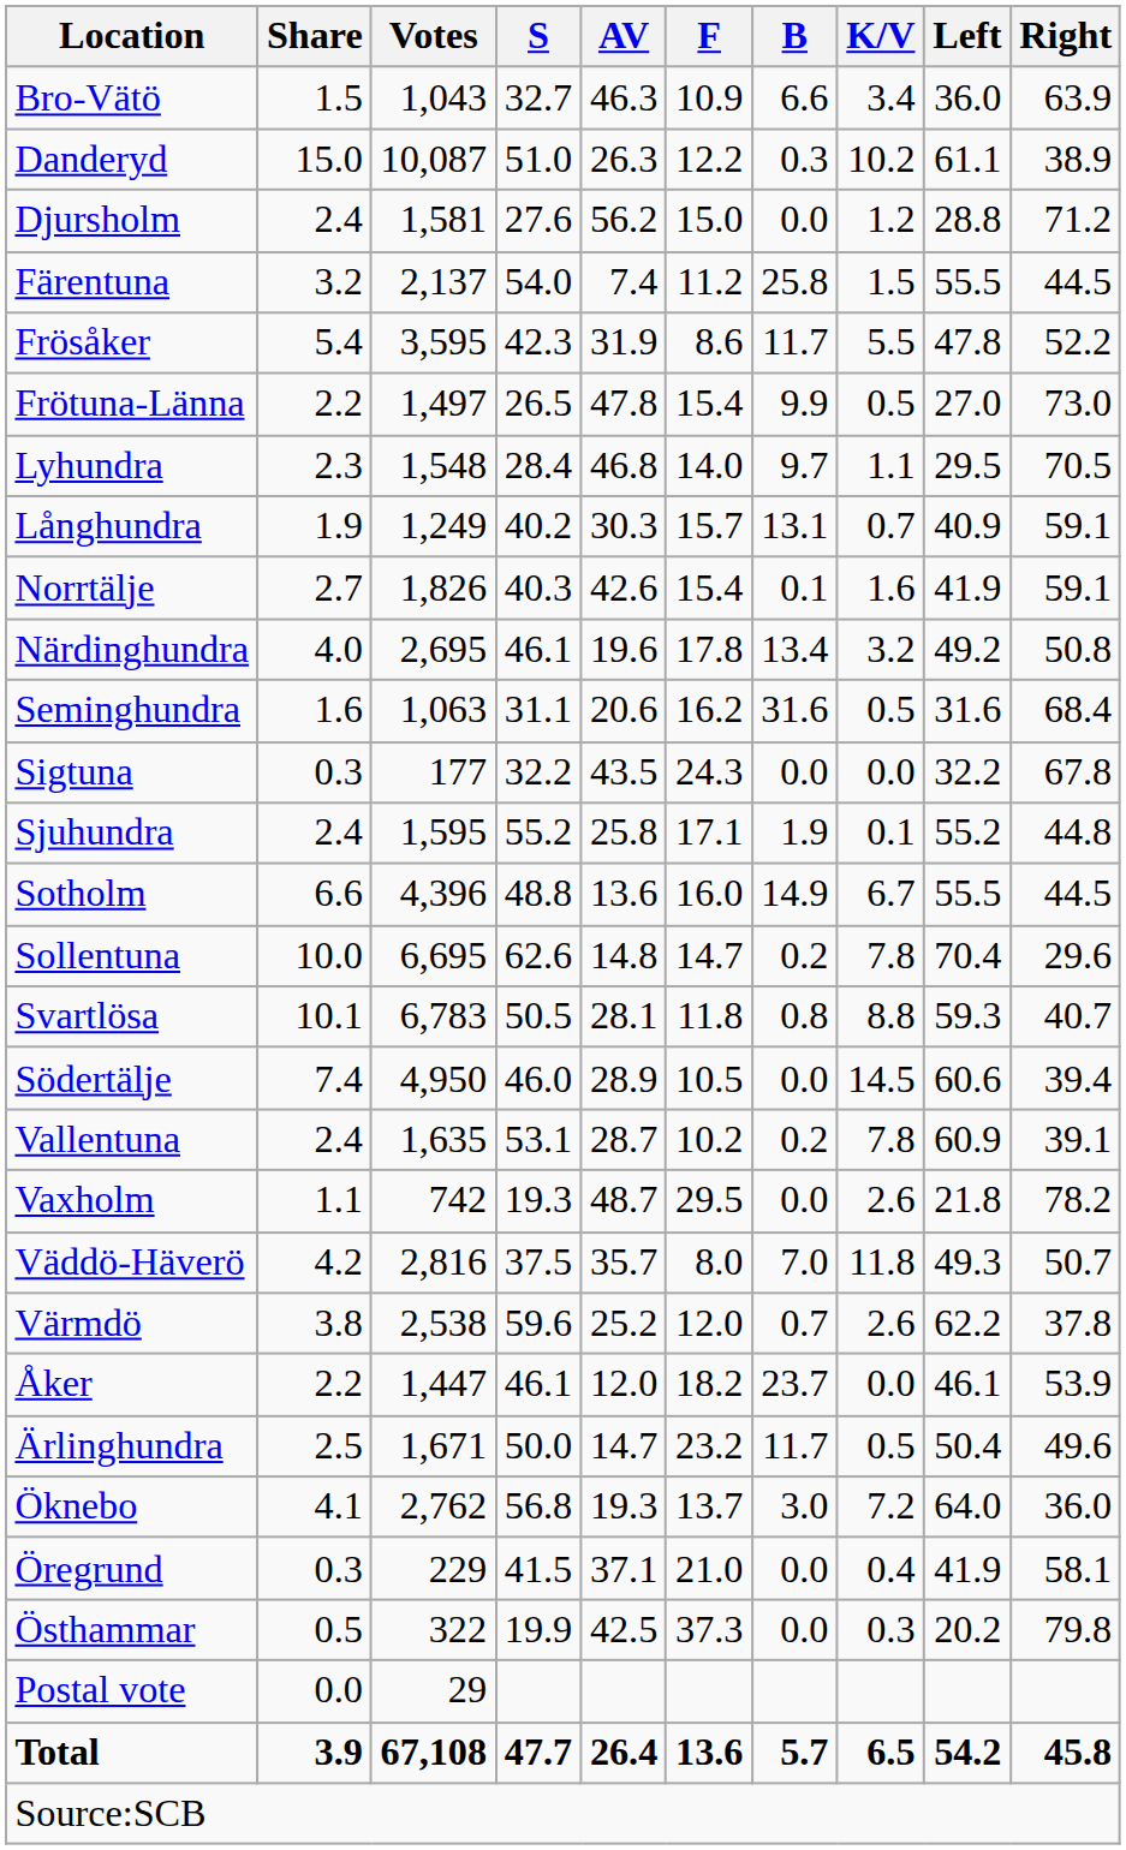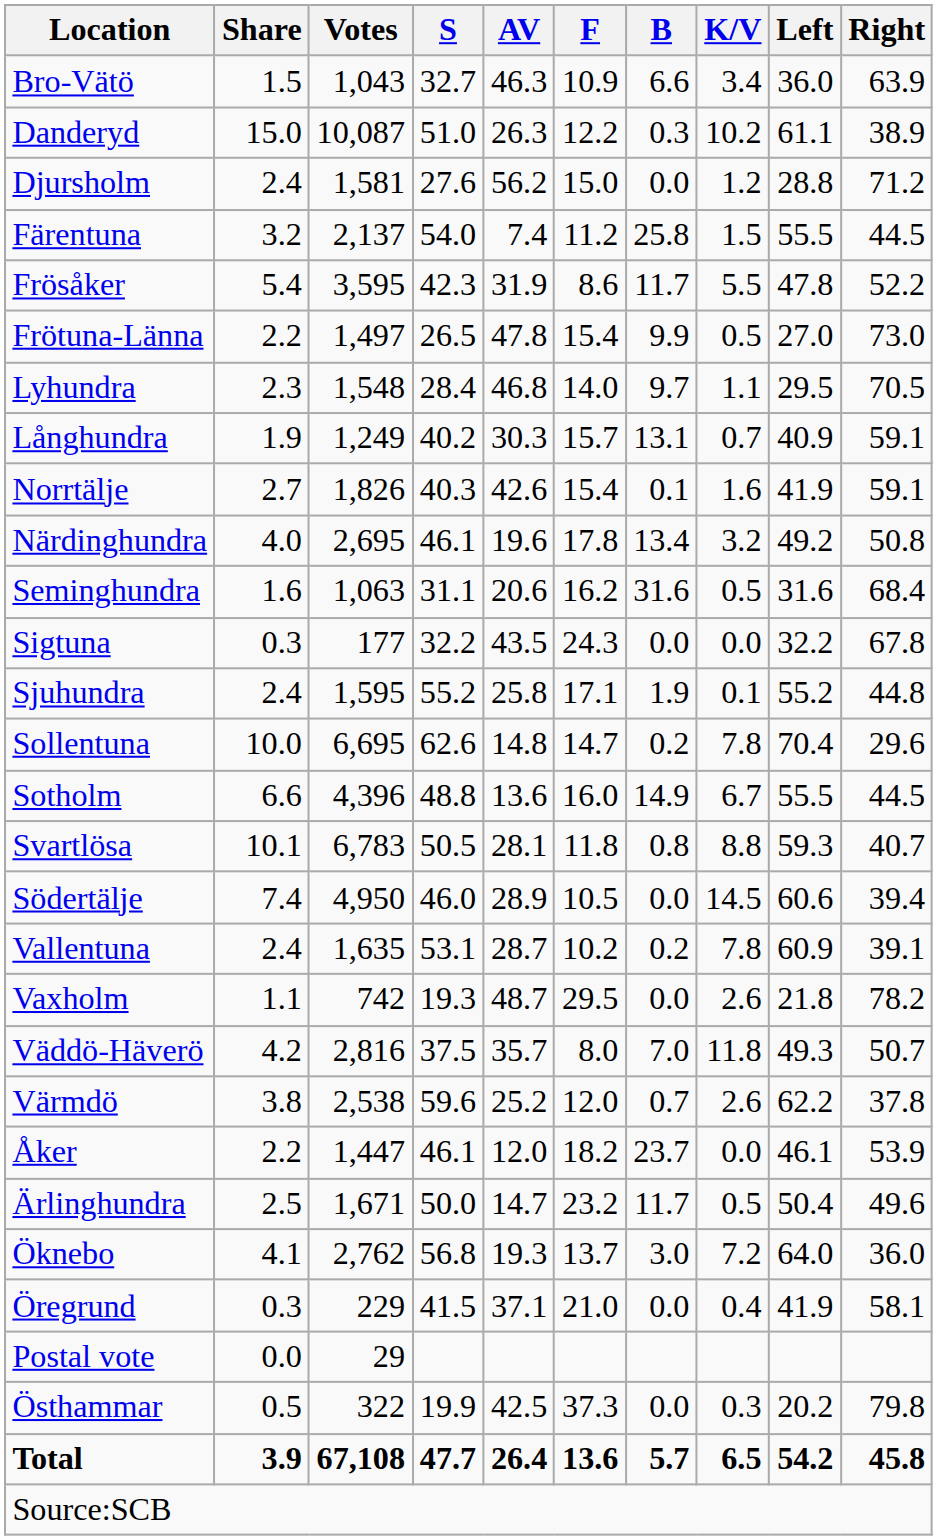 <table class="wikitable sortable" style=text-align:right>
 <tr>
 <th>Location</th>
 <th>Share</th>
 <th>Votes</th>
 <th><a href='#'>S</a></th>
 <th><a href='#'>AV</a></th>
 <th><a href='#'>F</a></th>
 <th><a href='#'>B</a></th>
 <th><a href='#'>K/V</a></th>
 <th>Left</th>
 <th>Right</th>
 </tr>
 <tr>
 <td align=left><a href='#'>Bro-Vätö</a></td>
 <td>1.5</td>
 <td>1,043</td>
 <td>32.7</td>
 <td>46.3</td>
 <td>10.9</td>
 <td>6.6</td>
 <td>3.4</td>
 <td>36.0</td>
 <td>63.9</td>
 </tr>
 <tr>
 <td align=left><a href='#'>Danderyd</a></td>
 <td>15.0</td>
 <td>10,087</td>
 <td>51.0</td>
 <td>26.3</td>
 <td>12.2</td>
 <td>0.3</td>
 <td>10.2</td>
 <td>61.1</td>
 <td>38.9</td>
 </tr>
 <tr>
 <td align=left><a href='#'>Djursholm</a></td>
 <td>2.4</td>
 <td>1,581</td>
 <td>27.6</td>
 <td>56.2</td>
 <td>15.0</td>
 <td>0.0</td>
 <td>1.2</td>
 <td>28.8</td>
 <td>71.2</td>
 </tr>
 <tr>
 <td align=left><a href='#'>Färentuna</a></td>
 <td>3.2</td>
 <td>2,137</td>
 <td>54.0</td>
 <td>7.4</td>
 <td>11.2</td>
 <td>25.8</td>
 <td>1.5</td>
 <td>55.5</td>
 <td>44.5</td>
 </tr>
 <tr>
 <td align=left><a href='#'>Frösåker</a></td>
 <td>5.4</td>
 <td>3,595</td>
 <td>42.3</td>
 <td>31.9</td>
 <td>8.6</td>
 <td>11.7</td>
 <td>5.5</td>
 <td>47.8</td>
 <td>52.2</td>
 </tr>
 <tr>
 <td align=left><a href='#'>Frötuna-Länna</a></td>
 <td>2.2</td>
 <td>1,497</td>
 <td>26.5</td>
 <td>47.8</td>
 <td>15.4</td>
 <td>9.9</td>
 <td>0.5</td>
 <td>27.0</td>
 <td>73.0</td>
 </tr>
 <tr>
 <td align=left><a href='#'>Lyhundra</a></td>
 <td>2.3</td>
 <td>1,548</td>
 <td>28.4</td>
 <td>46.8</td>
 <td>14.0</td>
 <td>9.7</td>
 <td>1.1</td>
 <td>29.5</td>
 <td>70.5</td>
 </tr>
 <tr>
 <td align=left><a href='#'>Långhundra</a></td>
 <td>1.9</td>
 <td>1,249</td>
 <td>40.2</td>
 <td>30.3</td>
 <td>15.7</td>
 <td>13.1</td>
 <td>0.7</td>
 <td>40.9</td>
 <td>59.1</td>
 </tr>
 <tr>
 <td align=left><a href='#'>Norrtälje</a></td>
 <td>2.7</td>
 <td>1,826</td>
 <td>40.3</td>
 <td>42.6</td>
 <td>15.4</td>
 <td>0.1</td>
 <td>1.6</td>
 <td>41.9</td>
 <td>59.1</td>
 </tr>
 <tr>
 <td align=left><a href='#'>Närdinghundra</a></td>
 <td>4.0</td>
 <td>2,695</td>
 <td>46.1</td>
 <td>19.6</td>
 <td>17.8</td>
 <td>13.4</td>
 <td>3.2</td>
 <td>49.2</td>
 <td>50.8</td>
 </tr>
 <tr>
 <td align=left><a href='#'>Seminghundra</a></td>
 <td>1.6</td>
 <td>1,063</td>
 <td>31.1</td>
 <td>20.6</td>
 <td>16.2</td>
 <td>31.6</td>
 <td>0.5</td>
 <td>31.6</td>
 <td>68.4</td>
 </tr>
 <tr>
 <td align=left><a href='#'>Sigtuna</a></td>
 <td>0.3</td>
 <td>177</td>
 <td>32.2</td>
 <td>43.5</td>
 <td>24.3</td>
 <td>0.0</td>
 <td>0.0</td>
 <td>32.2</td>
 <td>67.8</td>
 </tr>
 <tr>
 <td align=left><a href='#'>Sjuhundra</a></td>
 <td>2.4</td>
 <td>1,595</td>
 <td>55.2</td>
 <td>25.8</td>
 <td>17.1</td>
 <td>1.9</td>
 <td>0.1</td>
 <td>55.2</td>
 <td>44.8</td>
 </tr>
 <tr>
+<td align=left><a href='#'>Sollentuna</a></td>
+<td>10.0</td>
+<td>6,695</td>
+<td>62.6</td>
+<td>14.8</td>
+<td>14.7</td>
+<td>0.2</td>
+<td>7.8</td>
+<td>70.4</td>
+<td>29.6</td>
+</tr>
+<tr>
 <td align=left><a href='#'>Sotholm</a></td>
 <td>6.6</td>
 <td>4,396</td>
 <td>48.8</td>
 <td>13.6</td>
 <td>16.0</td>
 <td>14.9</td>
 <td>6.7</td>
 <td>55.5</td>
 <td>44.5</td>
-</tr>
-<tr>
-<td align=left><a href='#'>Sollentuna</a></td>
-<td>10.0</td>
-<td>6,695</td>
-<td>62.6</td>
-<td>14.8</td>
-<td>14.7</td>
-<td>0.2</td>
-<td>7.8</td>
-<td>70.4</td>
-<td>29.6</td>
 </tr>
 <tr>
 <td align=left><a href='#'>Svartlösa</a></td>
 <td>10.1</td>
 <td>6,783</td>
 <td>50.5</td>
 <td>28.1</td>
 <td>11.8</td>
 <td>0.8</td>
 <td>8.8</td>
 <td>59.3</td>
 <td>40.7</td>
 </tr>
 <tr>
 <td align=left><a href='#'>Södertälje</a></td>
 <td>7.4</td>
 <td>4,950</td>
 <td>46.0</td>
 <td>28.9</td>
 <td>10.5</td>
 <td>0.0</td>
 <td>14.5</td>
 <td>60.6</td>
 <td>39.4</td>
 </tr>
 <tr>
 <td align=left><a href='#'>Vallentuna</a></td>
 <td>2.4</td>
 <td>1,635</td>
 <td>53.1</td>
 <td>28.7</td>
 <td>10.2</td>
 <td>0.2</td>
 <td>7.8</td>
 <td>60.9</td>
 <td>39.1</td>
 </tr>
 <tr>
 <td align=left><a href='#'>Vaxholm</a></td>
 <td>1.1</td>
 <td>742</td>
 <td>19.3</td>
 <td>48.7</td>
 <td>29.5</td>
 <td>0.0</td>
 <td>2.6</td>
 <td>21.8</td>
 <td>78.2</td>
 </tr>
 <tr>
 <td align=left><a href='#'>Väddö-Häverö</a></td>
 <td>4.2</td>
 <td>2,816</td>
 <td>37.5</td>
 <td>35.7</td>
 <td>8.0</td>
 <td>7.0</td>
 <td>11.8</td>
 <td>49.3</td>
 <td>50.7</td>
 </tr>
 <tr>
 <td align=left><a href='#'>Värmdö</a></td>
 <td>3.8</td>
 <td>2,538</td>
 <td>59.6</td>
 <td>25.2</td>
 <td>12.0</td>
 <td>0.7</td>
 <td>2.6</td>
 <td>62.2</td>
 <td>37.8</td>
 </tr>
 <tr>
 <td align=left><a href='#'>Åker</a></td>
 <td>2.2</td>
 <td>1,447</td>
 <td>46.1</td>
 <td>12.0</td>
 <td>18.2</td>
 <td>23.7</td>
 <td>0.0</td>
 <td>46.1</td>
 <td>53.9</td>
 </tr>
 <tr>
 <td align=left><a href='#'>Ärlinghundra</a></td>
 <td>2.5</td>
 <td>1,671</td>
 <td>50.0</td>
 <td>14.7</td>
 <td>23.2</td>
 <td>11.7</td>
 <td>0.5</td>
 <td>50.4</td>
 <td>49.6</td>
 </tr>
 <tr>
 <td align=left><a href='#'>Öknebo</a></td>
 <td>4.1</td>
 <td>2,762</td>
 <td>56.8</td>
 <td>19.3</td>
 <td>13.7</td>
 <td>3.0</td>
 <td>7.2</td>
 <td>64.0</td>
 <td>36.0</td>
 </tr>
 <tr>
 <td align=left><a href='#'>Öregrund</a></td>
 <td>0.3</td>
 <td>229</td>
 <td>41.5</td>
 <td>37.1</td>
 <td>21.0</td>
 <td>0.0</td>
 <td>0.4</td>
 <td>41.9</td>
 <td>58.1</td>
 </tr>
 <tr>
+<td align=left><a href='#'>Postal vote</a></td>
+<td>0.0</td>
+<td>29</td>
+<td></td>
+<td></td>
+<td></td>
+<td></td>
+<td></td>
+<td></td>
+<td></td>
+</tr>
+<tr>
 <td align=left><a href='#'>Östhammar</a></td>
 <td>0.5</td>
 <td>322</td>
 <td>19.9</td>
 <td>42.5</td>
 <td>37.3</td>
 <td>0.0</td>
 <td>0.3</td>
 <td>20.2</td>
 <td>79.8</td>
-</tr>
-<tr>
-<td align=left><a href='#'>Postal vote</a></td>
-<td>0.0</td>
-<td>29</td>
-<td></td>
-<td></td>
-<td></td>
-<td></td>
-<td></td>
-<td></td>
-<td></td>
 </tr>
 <tr>
 <td align=left><strong>Total</strong></td>
 <td><strong>3.9</strong></td>
 <td><strong>67,108</strong></td>
 <td><strong>47.7</strong></td>
 <td><strong>26.4</strong></td>
 <td><strong>13.6</strong></td>
 <td><strong>5.7</strong></td>
 <td><strong>6.5</strong></td>
 <td><strong>54.2</strong></td>
 <td><strong>45.8</strong></td>
 </tr>
 <tr>
 <td align=left colspan=10>Source:SCB </td>
 </tr>
 </table>
